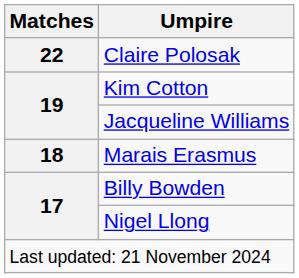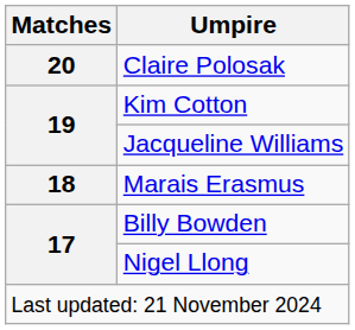 <table class="wikitable">
 <tr>
 <th>Matches</th>
 <th>Umpire</th>
 </tr>
 <tr>
-<th>22</th>
+<th>20</th>
 <td> <a href='#'>Claire Polosak</a></td>
 </tr>
 <tr>
 <th rowspan=2>19</th>
 <td> <a href='#'>Kim Cotton</a></td>
 </tr>
 <tr>
 <td> <a href='#'>Jacqueline Williams</a></td>
 </tr>
 <tr>
 <th>18</th>
 <td> <a href='#'>Marais Erasmus</a></td>
 </tr>
 <tr>
 <th rowspan=2>17</th>
 <td> <a href='#'>Billy Bowden</a></td>
 </tr>
 <tr>
 <td> <a href='#'>Nigel Llong</a></td>
 </tr>
 <tr>
 <td colspan=3><small>Last updated: 21 November 2024</small></td>
 </tr>
 </table>
